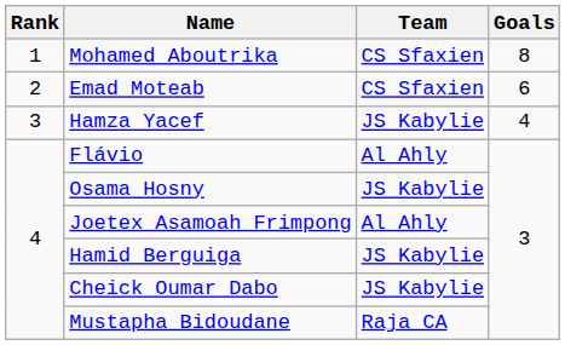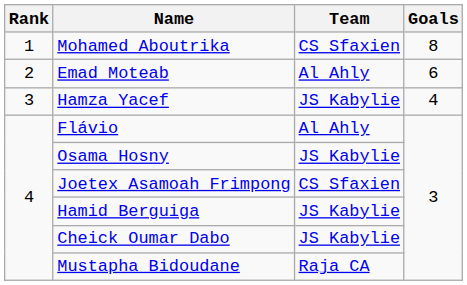 <table class="wikitable" style="text-align:center">
 <tr>
 <th>Rank</th>
 <th>Name</th>
 <th>Team</th>
 <th>Goals</th>
 </tr>
 <tr>
 <td rowspan=1>1</td>
 <td align="left"> <a href='#'>Mohamed Aboutrika</a></td>
 <td align="left"> <a href='#'>CS Sfaxien</a></td>
 <td>8</td>
 </tr>
 <tr>
 <td rowspan=1>2</td>
 <td align="left"> <a href='#'>Emad Moteab</a></td>
-<td align="left"> <a href='#'>CS Sfaxien</a></td>
+<td align="left"> <a href='#'>Al Ahly</a></td>
 <td>6</td>
 </tr>
 <tr>
 <td rowspan=1>3</td>
 <td align="left"> <a href='#'>Hamza Yacef</a></td>
 <td align="left"> <a href='#'>JS Kabylie</a></td>
 <td>4</td>
 </tr>
 <tr>
 <td rowspan=6>4</td>
 <td align="left"> <a href='#'>Flávio</a></td>
 <td align="left"> <a href='#'>Al Ahly</a></td>
 <td rowspan=6>3</td>
 </tr>
 <tr>
 <td align="left"> <a href='#'>Osama Hosny</a></td>
 <td align="left"> <a href='#'>JS Kabylie</a></td>
 </tr>
 <tr>
 <td align="left"> <a href='#'>Joetex Asamoah Frimpong</a></td>
-<td align="left"> <a href='#'>Al Ahly</a></td>
+<td align="left"> <a href='#'>CS Sfaxien</a></td>
 </tr>
 <tr>
 <td align="left"> <a href='#'>Hamid Berguiga</a></td>
 <td align="left"> <a href='#'>JS Kabylie</a></td>
 </tr>
 <tr>
 <td align="left"> <a href='#'>Cheick Oumar Dabo</a></td>
 <td align="left"> <a href='#'>JS Kabylie</a></td>
 </tr>
 <tr>
 <td align="left"> <a href='#'>Mustapha Bidoudane</a></td>
 <td align="left"> <a href='#'>Raja CA</a></td>
 </tr>
 </table>
